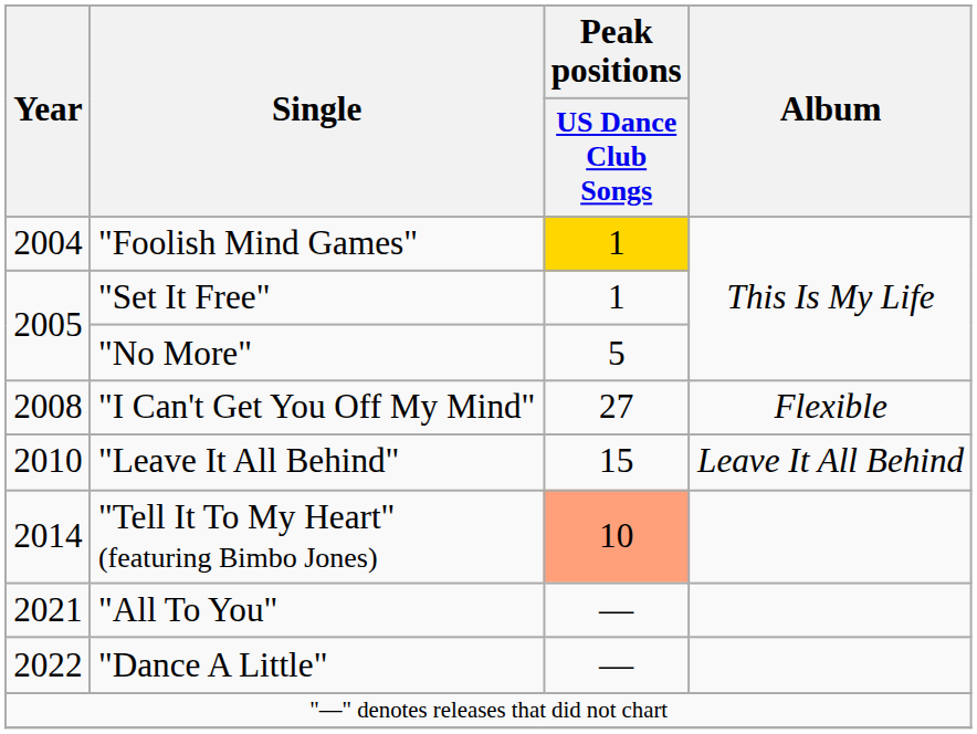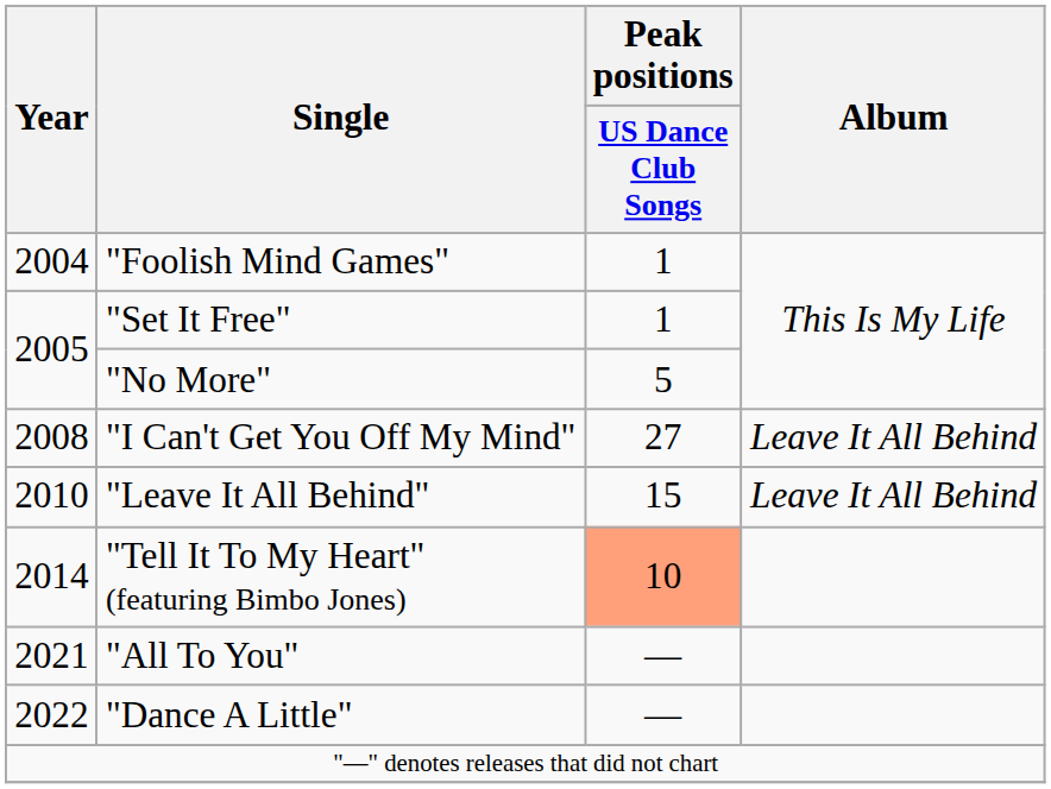 <table class="wikitable" style="text-align:center;">
 <tr>
 <th rowspan="2">Year</th>
 <th rowspan="2">Single</th>
 <th colspan="1">Peak positions</th>
 <th rowspan="2">Album</th>
 </tr>
 <tr style="font-size:smaller;">
 <th width="60"><a href='#'>US Dance Club Songs</a></th>
 </tr>
 <tr>
 <td>2004</td>
 <td align="left">"Foolish Mind Games"</td>
-<td style="background: gold;">1</td>
+<td>1</td>
 <td rowspan="3"><em>This Is My Life</em></td>
 </tr>
 <tr>
 <td rowspan="2">2005</td>
 <td align="left">"Set It Free"</td>
 <td>1</td>
 </tr>
 <tr>
 <td align="left">"No More"</td>
 <td>5</td>
 </tr>
 <tr>
 <td>2008</td>
 <td align="left">"I Can't Get You Off My Mind"</td>
 <td>27</td>
-<td><em>Flexible</em></td>
+<td><em>Leave It All Behind</em></td>
 </tr>
 <tr>
 <td>2010</td>
 <td align="left">"Leave It All Behind"</td>
 <td>15</td>
 <td><em>Leave It All Behind</em></td>
 </tr>
 <tr>
 <td>2014</td>
 <td align="left">"Tell It To My Heart"<br><small>(featuring Bimbo Jones)</small></td>
 <td style="background: lightsalmon;">10</td>
 <td></td>
 </tr>
 <tr>
 <td>2021</td>
 <td align="left">"All To You"</td>
 <td>—</td>
 <td align="left"></td>
 </tr>
 <tr>
 <td>2022</td>
 <td align="left">"Dance A Little"</td>
 <td>—</td>
 <td></td>
 </tr>
 <tr>
 <td colspan="4" style="font-size:8pt">"—" denotes releases that did not chart</td>
 </tr>
 <tr>
 </tr>
 </table>
